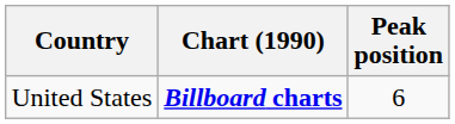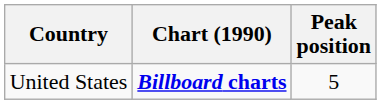 <table class="wikitable sortable">
 <tr>
 <th style="text-align:center;">Country</th>
 <th style="text-align:center;">Chart (1990)</th>
 <th style="text-align:center;">Peak<br>position</th>
 </tr>
 <tr>
 <td>United States</td>
 <td style="text-align:center;"><strong><a href='#'><em>Billboard</em> charts</a></strong></td>
-<td style="text-align:center;">6</td>
+<td style="text-align:center;">5</td>
 </tr>
 </table>
